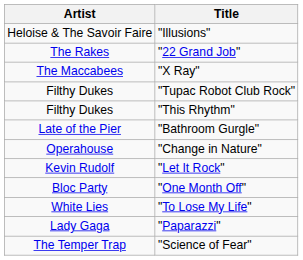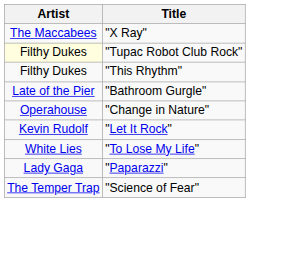 <table class="wikitable">
 <tr>
 <th>Artist</th>
 <th>Title</th>
 </tr>
 <tr>
-<td align="center">Heloise & The Savoir Faire</td>
-<td>"Illusions"</td>
-</tr>
-<tr>
-<td align="center"><a href='#'>The Rakes</a></td>
-<td>"<a href='#'>22 Grand Job</a>"</td>
-</tr>
-<tr>
 <td align="center"><a href='#'>The Maccabees</a></td>
 <td>"X Ray"</td>
 </tr>
 <tr>
-<td align="center">Filthy Dukes</td>
+<td align="center" style="background: lightyellow;">Filthy Dukes</td>
 <td>"Tupac Robot Club Rock"</td>
 </tr>
 <tr>
 <td align="center">Filthy Dukes</td>
 <td>"This Rhythm"</td>
 </tr>
 <tr>
 <td align="center"><a href='#'>Late of the Pier</a></td>
 <td>"Bathroom Gurgle"</td>
 </tr>
 <tr>
 <td align="center"><a href='#'>Operahouse</a></td>
 <td>"Change in Nature"</td>
 </tr>
 <tr>
 <td align="center"><a href='#'>Kevin Rudolf</a></td>
 <td>"<a href='#'>Let It Rock</a>"</td>
 </tr>
 <tr>
-<td align="center"><a href='#'>Bloc Party</a></td>
-<td>"<a href='#'>One Month Off</a>"</td>
-</tr>
-<tr>
 <td align="center"><a href='#'>White Lies</a></td>
 <td>"<a href='#'>To Lose My Life</a>"</td>
 </tr>
 <tr>
 <td align="center"><a href='#'>Lady Gaga</a></td>
 <td>"<a href='#'>Paparazzi</a>"</td>
 </tr>
 <tr>
 <td align="center"><a href='#'>The Temper Trap</a></td>
 <td>"Science of Fear"</td>
 </tr>
 </table>
